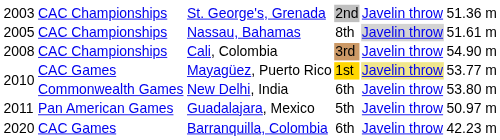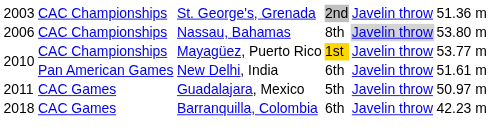 <table>
 <tr>
 <td>2003</td>
 <td><a href='#'>CAC Championships</a></td>
 <td><a href='#'>St. George's, Grenada</a></td>
 <td bgcolor=silver>2nd</td>
 <td><a href='#'>Javelin throw</a></td>
 <td>51.36 m</td>
 </tr>
 <tr>
-<td>2005</td>
+<td>2006</td>
 <td><a href='#'>CAC Championships</a></td>
 <td><a href='#'>Nassau, Bahamas</a></td>
 <td>8th</td>
 <td style="background: lightgrey;"><a href='#'>Javelin throw</a></td>
+<td>53.80 m</td>
+</tr>
+<tr>
+<td rowspan=2>2010</td>
+<td><a href='#'>CAC Championships</a></td>
+<td><a href='#'>Mayagüez</a>, Puerto Rico</td>
+<td bgcolor=gold>1st</td>
+<td><a href='#'>Javelin throw</a></td>
+<td>53.77 m</td>
+</tr>
+<tr>
+<td><a href='#'>Pan American Games</a></td>
+<td><a href='#'>New Delhi</a>, India</td>
+<td>6th</td>
+<td><a href='#'>Javelin throw</a></td>
 <td>51.61 m</td>
 </tr>
 <tr>
-<td>2008</td>
-<td><a href='#'>CAC Championships</a></td>
-<td><a href='#'>Cali</a>, Colombia</td>
-<td bgcolor=cc9966>3rd</td>
-<td><a href='#'>Javelin throw</a></td>
-<td>54.90 m</td>
-</tr>
-<tr>
-<td rowspan=2>2010</td>
+<td>2011</td>
 <td><a href='#'>CAC Games</a></td>
-<td><a href='#'>Mayagüez</a>, Puerto Rico</td>
-<td bgcolor=gold>1st</td>
-<td style="background: khaki;"><a href='#'>Javelin throw</a></td>
-<td>53.77 m</td>
-</tr>
-<tr>
-<td><a href='#'>Commonwealth Games</a></td>
-<td><a href='#'>New Delhi</a>, India</td>
-<td>6th</td>
-<td><a href='#'>Javelin throw</a></td>
-<td>53.80 m</td>
-</tr>
-<tr>
-<td>2011</td>
-<td><a href='#'>Pan American Games</a></td>
 <td><a href='#'>Guadalajara</a>, Mexico</td>
 <td>5th</td>
 <td><a href='#'>Javelin throw</a></td>
 <td>50.97 m</td>
 </tr>
 <tr>
-<td>2020</td>
+<td>2018</td>
 <td><a href='#'>CAC Games</a></td>
 <td><a href='#'>Barranquilla, Colombia</a></td>
 <td>6th</td>
 <td><a href='#'>Javelin throw</a></td>
 <td>42.23 m</td>
 </tr>
 </table>
